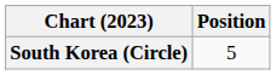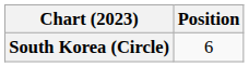 <table class="wikitable plainrowheaders" style="text-align:center">
 <tr>
 <th scope="col">Chart (2023)</th>
 <th scope="col">Position</th>
 </tr>
 <tr>
 <th scope="row">South Korea (Circle)</th>
-<td>5</td>
+<td>6</td>
 </tr>
 </table>
